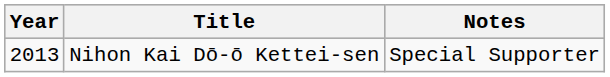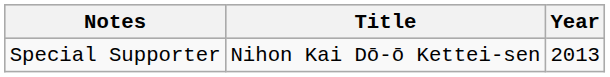 <table class="wikitable">
 <tr>
+<th>Notes</th>
+<th>Title</th>
 <th>Year</th>
-<th>Title</th>
-<th>Notes</th>
 </tr>
 <tr>
+<td>Special Supporter</td>
+<td>Nihon Kai Dō-ō Kettei-sen</td>
 <td>2013</td>
-<td>Nihon Kai Dō-ō Kettei-sen</td>
-<td>Special Supporter</td>
 </tr>
 </table>
